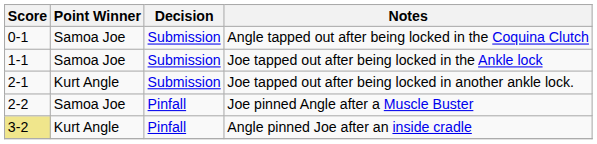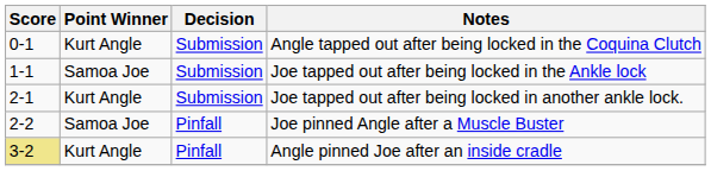 <table style="font-size: 85%" class="wikitable">
 <tr>
 <th><strong>Score</strong></th>
 <th><strong>Point Winner</strong></th>
 <th><strong>Decision</strong></th>
 <th><strong>Notes</strong></th>
 </tr>
 <tr>
 <td>0-1</td>
-<td>Samoa Joe</td>
+<td>Kurt Angle</td>
 <td><a href='#'>Submission</a></td>
 <td>Angle tapped out after being locked in the <a href='#'>Coquina Clutch</a></td>
 </tr>
 <tr>
 <td>1-1</td>
 <td>Samoa Joe</td>
 <td><a href='#'>Submission</a></td>
 <td>Joe tapped out after being locked in the <a href='#'>Ankle lock</a></td>
 </tr>
 <tr>
 <td>2-1</td>
 <td>Kurt Angle</td>
 <td><a href='#'>Submission</a></td>
 <td>Joe tapped out after being locked in another ankle lock.</td>
 </tr>
 <tr>
 <td>2-2</td>
 <td>Samoa Joe</td>
 <td><a href='#'>Pinfall</a></td>
 <td>Joe pinned Angle after a <a href='#'>Muscle Buster</a></td>
 </tr>
 <tr>
 <td style="background: khaki;">3-2</td>
 <td>Kurt Angle</td>
 <td><a href='#'>Pinfall</a></td>
 <td>Angle pinned Joe after an <a href='#'>inside cradle</a></td>
 </tr>
 <tr>
 </tr>
 </table>
